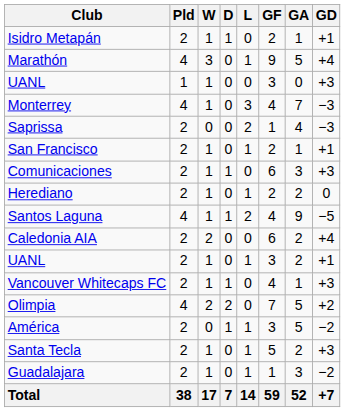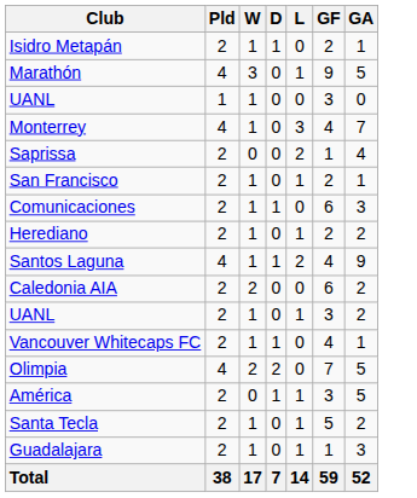 <table class="wikitable sortable" style="text-align:center;">
 <tr>
 <th>Club</th>
 <th>Pld</th>
 <th>W</th>
 <th>D</th>
 <th>L</th>
 <th>GF</th>
 <th>GA</th>
-<th>GD</th>
 </tr>
 <tr>
 <td style="text-align:left;"> <a href='#'>Isidro Metapán</a></td>
 <td>2</td>
 <td>1</td>
 <td>1</td>
 <td>0</td>
 <td>2</td>
 <td>1</td>
-<td>+1</td>
 </tr>
 <tr>
 <td style="text-align:left;"> <a href='#'>Marathón</a></td>
 <td>4</td>
 <td>3</td>
 <td>0</td>
 <td>1</td>
 <td>9</td>
 <td>5</td>
-<td>+4</td>
 </tr>
 <tr>
 <td style="text-align:left;"> <a href='#'>UANL</a></td>
 <td>1</td>
 <td>1</td>
 <td>0</td>
 <td>0</td>
 <td>3</td>
 <td>0</td>
-<td>+3</td>
 </tr>
 <tr>
 <td style="text-align:left;"> <a href='#'>Monterrey</a></td>
 <td>4</td>
 <td>1</td>
 <td>0</td>
 <td>3</td>
 <td>4</td>
 <td>7</td>
-<td>−3</td>
 </tr>
 <tr>
 <td style="text-align:left;"> <a href='#'>Saprissa</a></td>
 <td>2</td>
 <td>0</td>
 <td>0</td>
 <td>2</td>
 <td>1</td>
 <td>4</td>
-<td>−3</td>
 </tr>
 <tr>
 <td style="text-align:left;"> <a href='#'>San Francisco</a></td>
 <td>2</td>
 <td>1</td>
 <td>0</td>
 <td>1</td>
 <td>2</td>
 <td>1</td>
-<td>+1</td>
 </tr>
 <tr>
 <td style="text-align:left;"> <a href='#'>Comunicaciones</a></td>
 <td>2</td>
 <td>1</td>
 <td>1</td>
 <td>0</td>
 <td>6</td>
 <td>3</td>
-<td>+3</td>
 </tr>
 <tr>
 <td style="text-align:left;"> <a href='#'>Herediano</a></td>
 <td>2</td>
 <td>1</td>
 <td>0</td>
 <td>1</td>
 <td>2</td>
 <td>2</td>
-<td>0</td>
 </tr>
 <tr>
 <td style="text-align:left;"> <a href='#'>Santos Laguna</a></td>
 <td>4</td>
 <td>1</td>
 <td>1</td>
 <td>2</td>
 <td>4</td>
 <td>9</td>
-<td>−5</td>
 </tr>
 <tr>
 <td style="text-align:left;"> <a href='#'>Caledonia AIA</a></td>
 <td>2</td>
 <td>2</td>
 <td>0</td>
 <td>0</td>
 <td>6</td>
 <td>2</td>
-<td>+4</td>
 </tr>
 <tr>
 <td style="text-align:left;"> <a href='#'>UANL</a></td>
 <td>2</td>
 <td>1</td>
 <td>0</td>
 <td>1</td>
 <td>3</td>
 <td>2</td>
-<td>+1</td>
 </tr>
 <tr>
 <td style="text-align:left;"> <a href='#'>Vancouver Whitecaps FC</a></td>
 <td>2</td>
 <td>1</td>
 <td>1</td>
 <td>0</td>
 <td>4</td>
 <td>1</td>
-<td>+3</td>
 </tr>
 <tr>
 <td style="text-align:left;"> <a href='#'>Olimpia</a></td>
 <td>4</td>
 <td>2</td>
 <td>2</td>
 <td>0</td>
 <td>7</td>
 <td>5</td>
-<td>+2</td>
 </tr>
 <tr>
 <td style="text-align:left;"> <a href='#'>América</a></td>
 <td>2</td>
 <td>0</td>
 <td>1</td>
 <td>1</td>
 <td>3</td>
 <td>5</td>
-<td>−2</td>
 </tr>
 <tr>
 <td style="text-align:left;"> <a href='#'>Santa Tecla</a></td>
 <td>2</td>
 <td>1</td>
 <td>0</td>
 <td>1</td>
 <td>5</td>
 <td>2</td>
-<td>+3</td>
 </tr>
 <tr>
 <td style="text-align:left;"> <a href='#'>Guadalajara</a></td>
 <td>2</td>
 <td>1</td>
 <td>0</td>
 <td>1</td>
 <td>1</td>
 <td>3</td>
-<td>−2</td>
 </tr>
 <tr>
 <th style="text-align:left;"><strong>Total</strong></th>
 <th><strong>38</strong></th>
 <th><strong>17</strong></th>
 <th><strong>7</strong></th>
 <th><strong>14</strong></th>
 <th><strong>59</strong></th>
 <th><strong>52</strong></th>
-<th><strong>+7</strong></th>
 </tr>
 </table>
